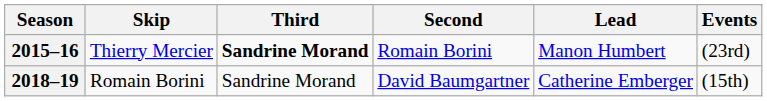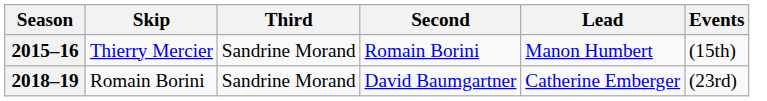 <table class="wikitable">
 <tr>
 <th scope="col" width=60>Season</th>
 <th scope="col">Skip</th>
 <th scope="col">Third</th>
 <th scope="col">Second</th>
 <th scope="col">Lead</th>
 <th scope="col">Events</th>
 </tr>
 <tr>
 <th scope="row">2015–16</th>
 <td><a href='#'>Thierry Mercier</a></td>
-<td><strong>Sandrine Morand</strong></td>
+<td>Sandrine Morand</td>
 <td><a href='#'>Romain Borini</a></td>
 <td><a href='#'>Manon Humbert</a></td>
-<td> (23rd)</td>
+<td> (15th)</td>
 </tr>
 <tr>
 <th scope="row">2018–19</th>
 <td>Romain Borini</td>
 <td>Sandrine Morand</td>
 <td><a href='#'>David Baumgartner</a></td>
 <td><a href='#'>Catherine Emberger</a></td>
-<td> (15th)</td>
+<td> (23rd)</td>
 </tr>
 </table>
